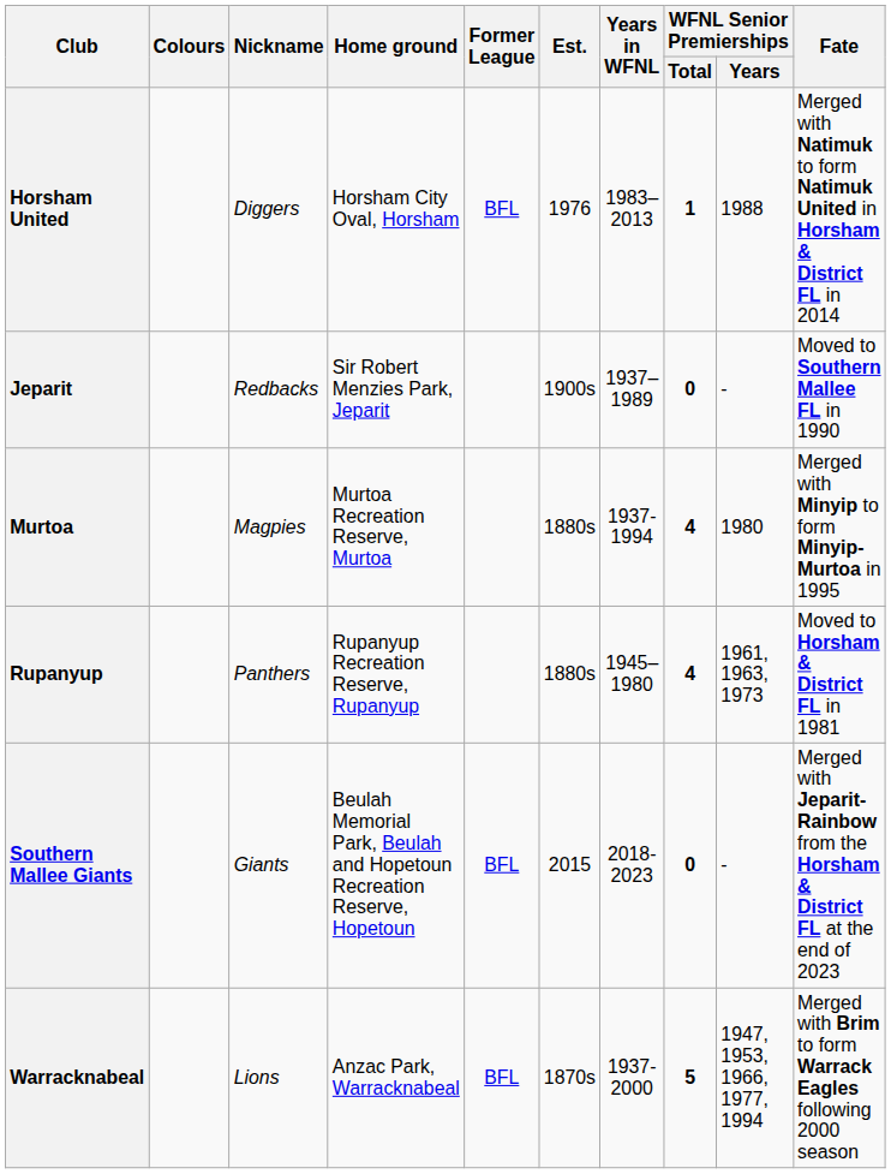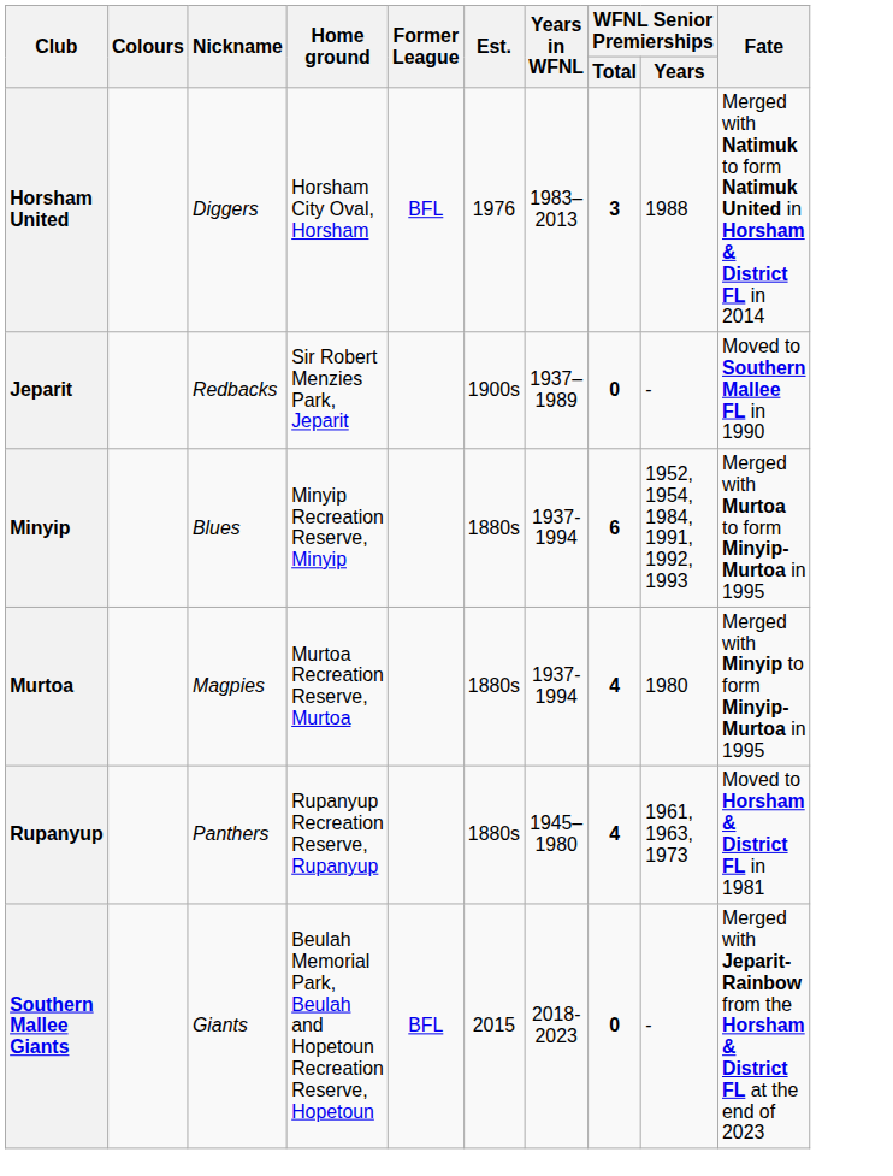 <table class="wikitable sortable">
 <tr>
 <th rowspan="2">Club</th>
 <th rowspan="2">Colours</th>
 <th rowspan="2">Nickname</th>
 <th rowspan="2">Home ground</th>
 <th rowspan="2">Former League</th>
 <th rowspan="2">Est.</th>
 <th rowspan="2">Years in WFNL</th>
 <th colspan="2">WFNL Senior Premierships</th>
 <th rowspan="2">Fate</th>
 </tr>
 <tr>
 <th>Total</th>
 <th>Years</th>
 </tr>
 <tr>
 <th style="text-align:left">Horsham United</th>
 <td></td>
 <td><em>Diggers</em></td>
 <td>Horsham City Oval, <a href='#'>Horsham</a></td>
 <td align="center"><a href='#'>BFL</a></td>
 <td align="center">1976</td>
 <td align="center">1983–2013</td>
-<td align="center"><strong>1</strong></td>
+<td align="center"><strong>3</strong></td>
 <td>1988</td>
 <td>Merged with <strong>Natimuk</strong> to form <strong>Natimuk United</strong> in <a href='#'><strong>Horsham & District FL</strong></a> in 2014</td>
 </tr>
 <tr>
 <th style="text-align:left">Jeparit</th>
 <td></td>
 <td><em>Redbacks</em></td>
 <td>Sir Robert Menzies Park, <a href='#'>Jeparit</a></td>
 <td align="center"></td>
 <td align="center">1900s</td>
 <td align="center">1937–1989</td>
 <td align="center"><strong>0</strong></td>
 <td>-</td>
 <td>Moved to <a href='#'><strong>Southern Mallee FL</strong></a> in 1990</td>
+</tr>
+<tr>
+<th style="text-align:left">Minyip</th>
+<td></td>
+<td><em>Blues</em></td>
+<td>Minyip Recreation Reserve, <a href='#'>Minyip</a></td>
+<td align="center"></td>
+<td align="center">1880s</td>
+<td align="center">1937-1994</td>
+<td align="center"><strong>6</strong></td>
+<td>1952, 1954, 1984, 1991, 1992, 1993</td>
+<td>Merged with <strong>Murtoa</strong> to form <strong>Minyip-Murtoa</strong> in 1995</td>
 </tr>
 <tr>
 <th style="text-align:left">Murtoa</th>
 <td></td>
 <td><em>Magpies</em></td>
 <td>Murtoa Recreation Reserve, <a href='#'>Murtoa</a></td>
 <td align="center"></td>
 <td align="center">1880s</td>
 <td align="center">1937-1994</td>
 <td align="center"><strong>4</strong></td>
 <td>1980</td>
 <td>Merged with <strong>Minyip</strong> to form <strong>Minyip-Murtoa</strong> in 1995</td>
 </tr>
 <tr>
 <th style="text-align:left">Rupanyup</th>
 <td></td>
 <td><em>Panthers</em></td>
 <td>Rupanyup Recreation Reserve, <a href='#'>Rupanyup</a></td>
 <td align="center"></td>
 <td align="center">1880s</td>
 <td align="center">1945–1980</td>
 <td align="center"><strong>4</strong></td>
 <td>1961, 1963, 1973</td>
 <td>Moved to <a href='#'><strong>Horsham & District FL</strong></a> in 1981</td>
 </tr>
 <tr>
 <th style="text-align:left"><a href='#'>Southern Mallee Giants</a></th>
 <td></td>
 <td><em>Giants</em></td>
 <td>Beulah Memorial Park, <a href='#'>Beulah</a> and Hopetoun Recreation Reserve, <a href='#'>Hopetoun</a></td>
 <td align="center"><a href='#'>BFL</a></td>
 <td align="center">2015</td>
 <td align="center">2018-2023</td>
 <td align="center"><strong>0</strong></td>
 <td>-</td>
 <td>Merged with <strong>Jeparit-Rainbow</strong> from the <a href='#'><strong>Horsham & District FL</strong></a> at the end of 2023</td>
 </tr>
-<tr>
-<th style="text-align:left">Warracknabeal</th>
-<td></td>
-<td><em>Lions</em></td>
-<td>Anzac Park, <a href='#'>Warracknabeal</a></td>
-<td align="center"><a href='#'>BFL</a></td>
-<td align="center">1870s</td>
-<td align="center">1937-2000</td>
-<td align="center"><strong>5</strong></td>
-<td>1947, 1953, 1966, 1977, 1994</td>
-<td>Merged with <strong>Brim</strong> to form <strong>Warrack Eagles</strong> following 2000 season</td>
-</tr>
 </table>
